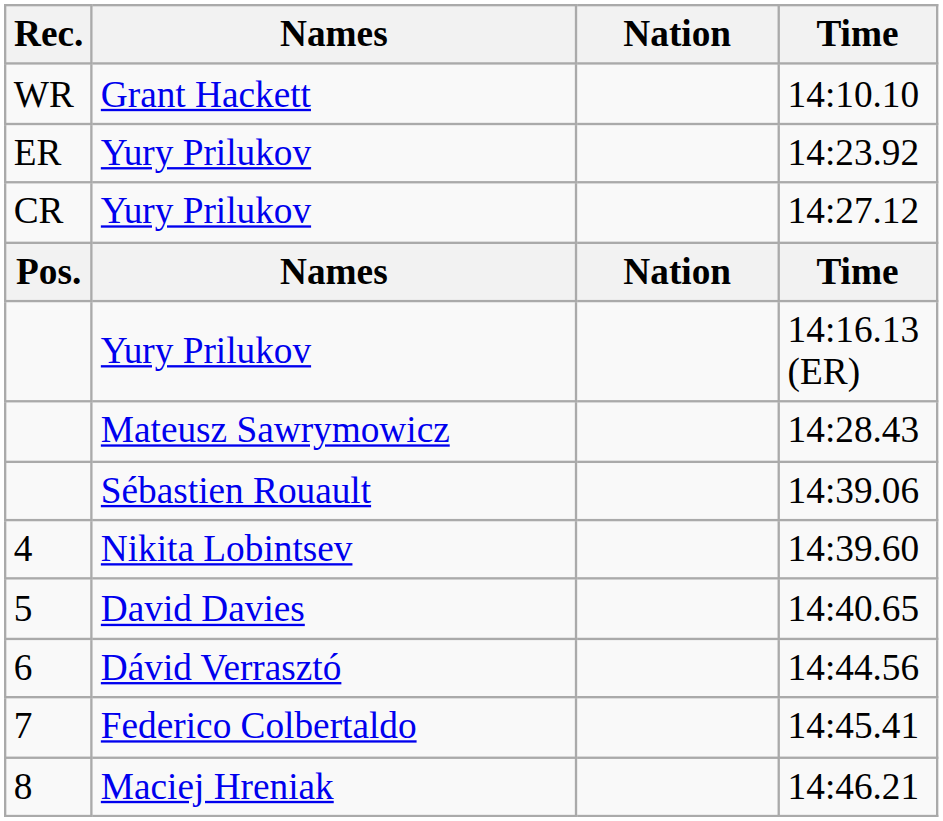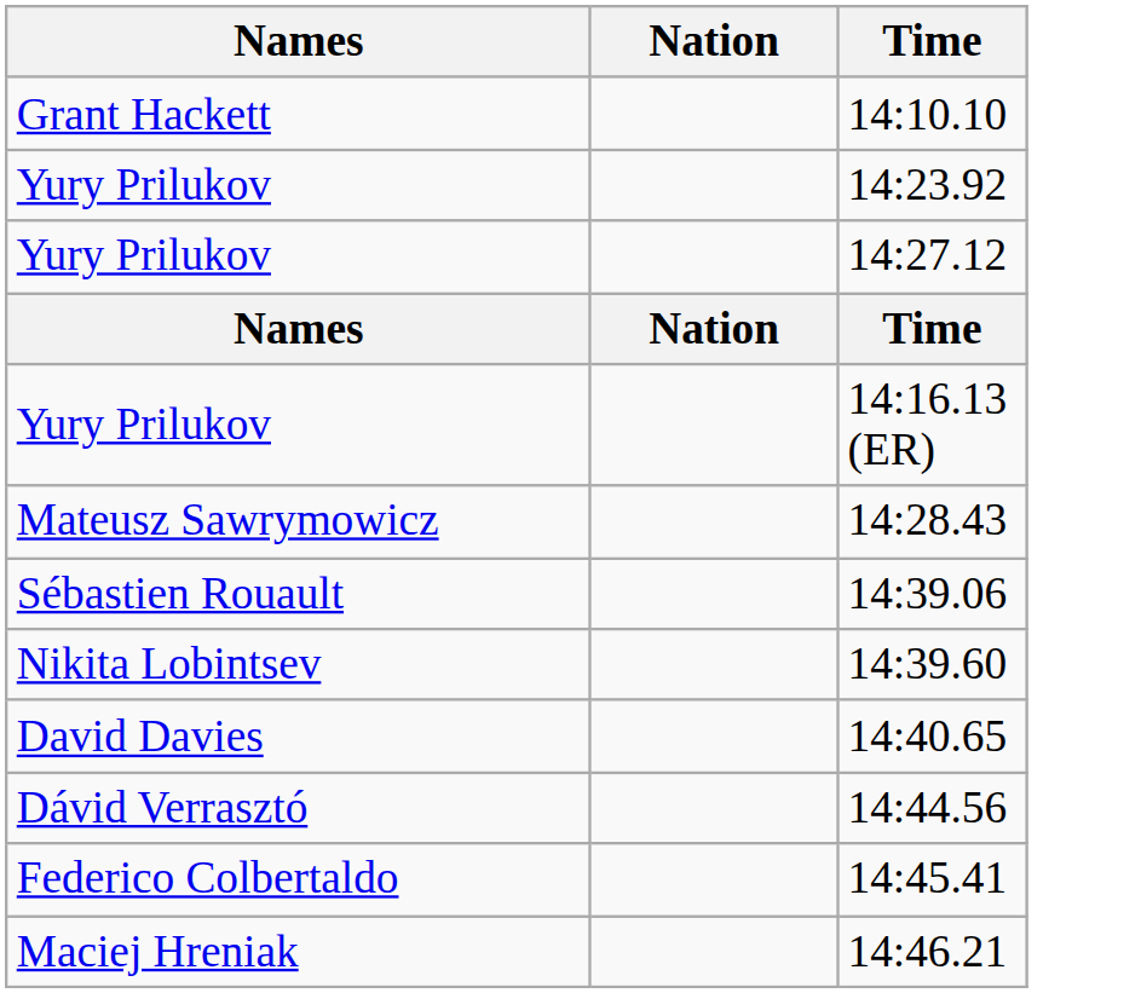 <table class=wikitable>
 <tr>
-<th width="30">Rec.</th>
 <th width="200">Names</th>
 <th width="80">Nation</th>
 <th width="60">Time</th>
 </tr>
 <tr>
-<td>WR</td>
 <td><a href='#'>Grant Hackett</a></td>
 <td></td>
 <td>14:10.10</td>
 </tr>
 <tr>
-<td>ER</td>
 <td><a href='#'>Yury Prilukov</a></td>
 <td></td>
 <td>14:23.92</td>
 </tr>
 <tr>
-<td>CR</td>
 <td><a href='#'>Yury Prilukov</a></td>
 <td></td>
 <td>14:27.12</td>
 </tr>
 <tr>
-<th>Pos.</th>
 <th>Names</th>
 <th>Nation</th>
 <th>Time</th>
 </tr>
 <tr>
-<td></td>
 <td><a href='#'>Yury Prilukov</a></td>
 <td></td>
 <td>14:16.13 (ER)</td>
 </tr>
 <tr>
-<td></td>
 <td><a href='#'>Mateusz Sawrymowicz</a></td>
 <td></td>
 <td>14:28.43</td>
 </tr>
 <tr>
-<td></td>
 <td><a href='#'>Sébastien Rouault</a></td>
 <td></td>
 <td>14:39.06</td>
 </tr>
 <tr>
-<td>4</td>
 <td><a href='#'>Nikita Lobintsev</a></td>
 <td></td>
 <td>14:39.60</td>
 </tr>
 <tr>
-<td>5</td>
 <td><a href='#'>David Davies</a></td>
 <td></td>
 <td>14:40.65</td>
 </tr>
 <tr>
-<td>6</td>
 <td><a href='#'>Dávid Verrasztó</a></td>
 <td></td>
 <td>14:44.56</td>
 </tr>
 <tr>
-<td>7</td>
 <td><a href='#'>Federico Colbertaldo</a></td>
 <td></td>
 <td>14:45.41</td>
 </tr>
 <tr>
-<td>8</td>
 <td><a href='#'>Maciej Hreniak</a></td>
 <td></td>
 <td>14:46.21</td>
 </tr>
 </table>
